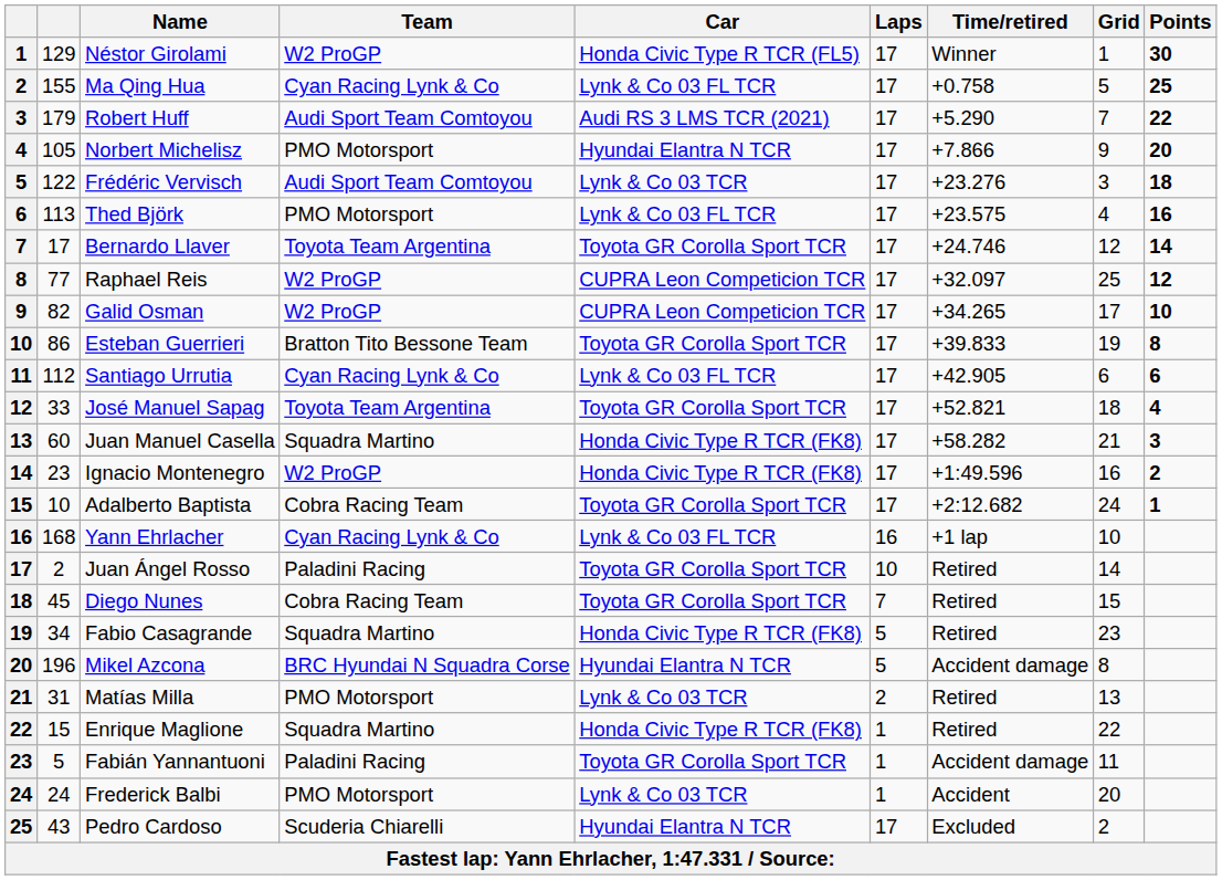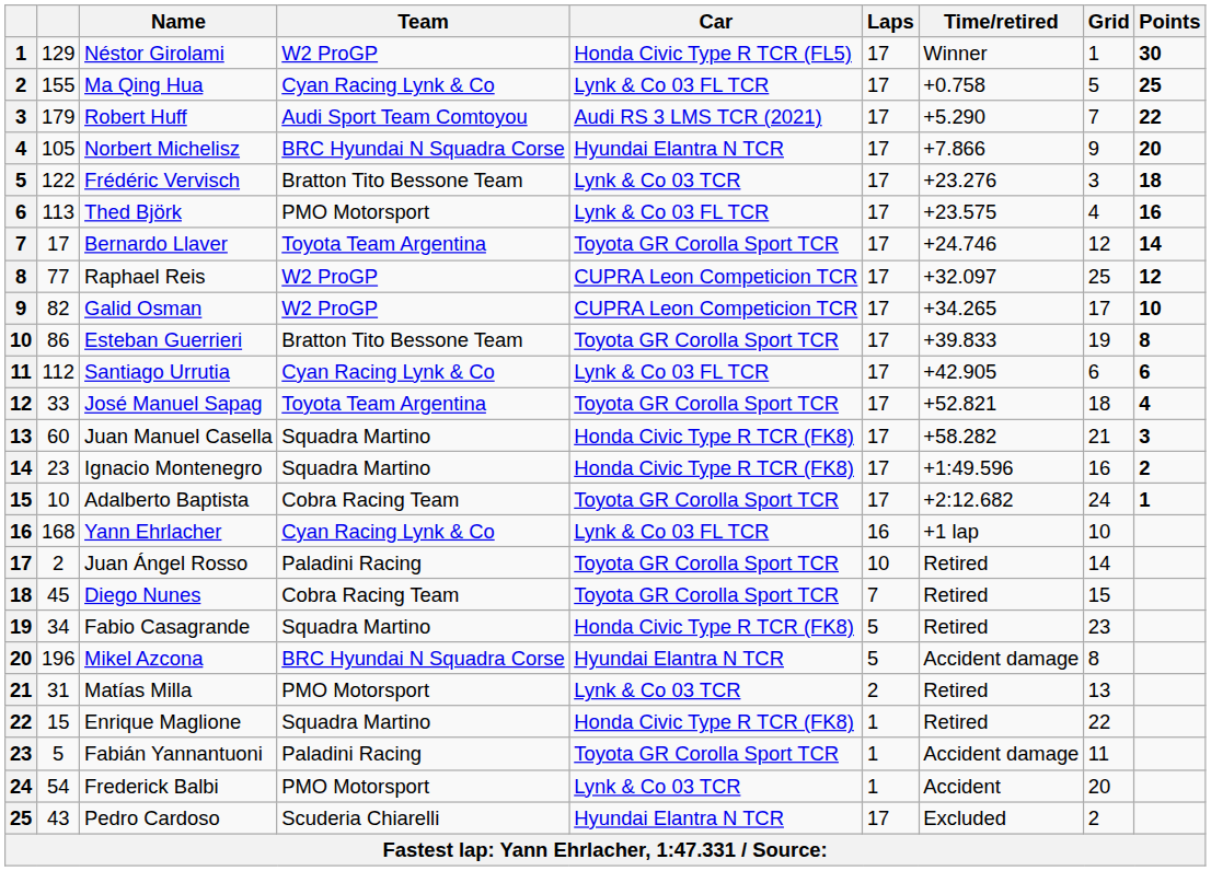 <table class="wikitable sortable" style="font-size: 95%;">
 <tr>
 <th></th>
 <th></th>
 <th>Name</th>
 <th>Team</th>
 <th>Car</th>
 <th>Laps</th>
 <th>Time/retired</th>
 <th>Grid</th>
 <th>Points</th>
 </tr>
 <tr>
 <th>1</th>
 <td align=center>129</td>
 <td> <a href='#'>Néstor Girolami</a></td>
 <td><a href='#'>W2 ProGP</a></td>
 <td><a href='#'>Honda Civic Type R TCR (FL5)</a></td>
 <td>17</td>
 <td>Winner</td>
 <td>1</td>
 <td><strong>30</strong></td>
 </tr>
 <tr>
 <th>2</th>
 <td align=center>155</td>
 <td> <a href='#'>Ma Qing Hua</a></td>
 <td><a href='#'>Cyan Racing Lynk & Co</a></td>
 <td><a href='#'>Lynk & Co 03 FL TCR</a></td>
 <td>17</td>
 <td>+0.758</td>
 <td>5</td>
 <td><strong>25</strong></td>
 </tr>
 <tr>
 <th>3</th>
 <td align=center>179</td>
 <td> <a href='#'>Robert Huff</a></td>
 <td><a href='#'>Audi Sport Team Comtoyou</a></td>
 <td><a href='#'>Audi RS 3 LMS TCR (2021)</a></td>
 <td>17</td>
 <td>+5.290</td>
 <td>7</td>
 <td><strong>22</strong></td>
 </tr>
 <tr>
 <th>4</th>
 <td align=center>105</td>
 <td> <a href='#'>Norbert Michelisz</a></td>
-<td>PMO Motorsport</td>
+<td><a href='#'>BRC Hyundai N Squadra Corse</a></td>
 <td><a href='#'>Hyundai Elantra N TCR</a></td>
 <td>17</td>
 <td>+7.866</td>
 <td>9</td>
 <td><strong>20</strong></td>
 </tr>
 <tr>
 <th>5</th>
 <td align=center>122</td>
 <td> <a href='#'>Frédéric Vervisch</a></td>
-<td><a href='#'>Audi Sport Team Comtoyou</a></td>
+<td>Bratton Tito Bessone Team</td>
 <td><a href='#'>Lynk & Co 03 TCR</a></td>
 <td>17</td>
 <td>+23.276</td>
 <td>3</td>
 <td><strong>18</strong></td>
 </tr>
 <tr>
 <th>6</th>
 <td align=center>113</td>
 <td> <a href='#'>Thed Björk</a></td>
 <td>PMO Motorsport</td>
 <td><a href='#'>Lynk & Co 03 FL TCR</a></td>
 <td>17</td>
 <td>+23.575</td>
 <td>4</td>
 <td><strong>16</strong></td>
 </tr>
 <tr>
 <th>7</th>
 <td align=center>17</td>
 <td> <a href='#'>Bernardo Llaver</a></td>
 <td><a href='#'>Toyota Team Argentina</a></td>
 <td><a href='#'>Toyota GR Corolla Sport TCR</a></td>
 <td>17</td>
 <td>+24.746</td>
 <td>12</td>
 <td><strong>14</strong></td>
 </tr>
 <tr>
 <th>8</th>
 <td align=center>77</td>
 <td> Raphael Reis</td>
 <td><a href='#'>W2 ProGP</a></td>
 <td><a href='#'>CUPRA Leon Competicion TCR</a></td>
 <td>17</td>
 <td>+32.097</td>
 <td>25</td>
 <td><strong>12</strong></td>
 </tr>
 <tr>
 <th>9</th>
 <td align=center>82</td>
 <td> <a href='#'>Galid Osman</a></td>
 <td><a href='#'>W2 ProGP</a></td>
 <td><a href='#'>CUPRA Leon Competicion TCR</a></td>
 <td>17</td>
 <td>+34.265</td>
 <td>17</td>
 <td><strong>10</strong></td>
 </tr>
 <tr>
 <th>10</th>
 <td align=center>86</td>
 <td> <a href='#'>Esteban Guerrieri</a></td>
 <td>Bratton Tito Bessone Team</td>
 <td><a href='#'>Toyota GR Corolla Sport TCR</a></td>
 <td>17</td>
 <td>+39.833</td>
 <td>19</td>
 <td><strong>8</strong></td>
 </tr>
 <tr>
 <th>11</th>
 <td align=center>112</td>
 <td> <a href='#'>Santiago Urrutia</a></td>
 <td><a href='#'>Cyan Racing Lynk & Co</a></td>
 <td><a href='#'>Lynk & Co 03 FL TCR</a></td>
 <td>17</td>
 <td>+42.905</td>
 <td>6</td>
 <td><strong>6</strong></td>
 </tr>
 <tr>
 <th>12</th>
 <td align=center>33</td>
 <td> <a href='#'>José Manuel Sapag</a></td>
 <td><a href='#'>Toyota Team Argentina</a></td>
 <td><a href='#'>Toyota GR Corolla Sport TCR</a></td>
 <td>17</td>
 <td>+52.821</td>
 <td>18</td>
 <td><strong>4</strong></td>
 </tr>
 <tr>
 <th>13</th>
 <td align=center>60</td>
 <td> Juan Manuel Casella</td>
 <td>Squadra Martino</td>
 <td><a href='#'>Honda Civic Type R TCR (FK8)</a></td>
 <td>17</td>
 <td>+58.282</td>
 <td>21</td>
 <td><strong>3</strong></td>
 </tr>
 <tr>
 <th>14</th>
 <td align=center>23</td>
 <td> Ignacio Montenegro</td>
-<td><a href='#'>W2 ProGP</a></td>
+<td>Squadra Martino</td>
 <td><a href='#'>Honda Civic Type R TCR (FK8)</a></td>
 <td>17</td>
 <td>+1:49.596</td>
 <td>16</td>
 <td><strong>2</strong></td>
 </tr>
 <tr>
 <th>15</th>
 <td align=center>10</td>
 <td> Adalberto Baptista</td>
 <td>Cobra Racing Team</td>
 <td><a href='#'>Toyota GR Corolla Sport TCR</a></td>
 <td>17</td>
 <td>+2:12.682</td>
 <td>24</td>
 <td><strong>1</strong></td>
 </tr>
 <tr>
 <th>16</th>
 <td align=center>168</td>
 <td> <a href='#'>Yann Ehrlacher</a></td>
 <td><a href='#'>Cyan Racing Lynk & Co</a></td>
 <td><a href='#'>Lynk & Co 03 FL TCR</a></td>
 <td>16</td>
 <td>+1 lap</td>
 <td>10</td>
 <td></td>
 </tr>
 <tr>
 <th>17</th>
 <td align=center>2</td>
 <td> Juan Ángel Rosso</td>
 <td>Paladini Racing</td>
 <td><a href='#'>Toyota GR Corolla Sport TCR</a></td>
 <td>10</td>
 <td>Retired</td>
 <td>14</td>
 <td></td>
 </tr>
 <tr>
 <th>18</th>
 <td align=center>45</td>
 <td> <a href='#'>Diego Nunes</a></td>
 <td>Cobra Racing Team</td>
 <td><a href='#'>Toyota GR Corolla Sport TCR</a></td>
 <td>7</td>
 <td>Retired</td>
 <td>15</td>
 <td></td>
 </tr>
 <tr>
 <th>19</th>
 <td align=center>34</td>
 <td> Fabio Casagrande</td>
 <td>Squadra Martino</td>
 <td><a href='#'>Honda Civic Type R TCR (FK8)</a></td>
 <td>5</td>
 <td>Retired</td>
 <td>23</td>
 <td></td>
 </tr>
 <tr>
 <th>20</th>
 <td align=center>196</td>
 <td> <a href='#'>Mikel Azcona</a></td>
 <td> <a href='#'>BRC Hyundai N Squadra Corse</a></td>
 <td><a href='#'>Hyundai Elantra N TCR</a></td>
 <td>5</td>
 <td>Accident damage</td>
 <td>8</td>
 <td></td>
 </tr>
 <tr>
 <th>21</th>
 <td align=center>31</td>
 <td> Matías Milla</td>
 <td>PMO Motorsport</td>
 <td><a href='#'>Lynk & Co 03 TCR</a></td>
 <td>2</td>
 <td>Retired</td>
 <td>13</td>
 <td></td>
 </tr>
 <tr>
 <th>22</th>
 <td align=center>15</td>
 <td> Enrique Maglione</td>
 <td>Squadra Martino</td>
 <td><a href='#'>Honda Civic Type R TCR (FK8)</a></td>
 <td>1</td>
 <td>Retired</td>
 <td>22</td>
 <td></td>
 </tr>
 <tr>
 <th>23</th>
 <td align=center>5</td>
 <td> Fabián Yannantuoni</td>
 <td>Paladini Racing</td>
 <td><a href='#'>Toyota GR Corolla Sport TCR</a></td>
 <td>1</td>
 <td>Accident damage</td>
 <td>11</td>
 <td></td>
 </tr>
 <tr>
 <th>24</th>
-<td align=center>24</td>
+<td align=center>54</td>
 <td> Frederick Balbi</td>
 <td>PMO Motorsport</td>
 <td><a href='#'>Lynk & Co 03 TCR</a></td>
 <td>1</td>
 <td>Accident</td>
 <td>20</td>
 <td></td>
 </tr>
 <tr>
 <th>25</th>
 <td align=center>43</td>
 <td> Pedro Cardoso</td>
 <td>Scuderia Chiarelli</td>
 <td><a href='#'>Hyundai Elantra N TCR</a></td>
 <td>17</td>
 <td>Excluded</td>
 <td>2</td>
 <td></td>
 </tr>
 <tr>
 <th colspan=9>Fastest lap: Yann Ehrlacher, 1:47.331 / Source:</th>
 </tr>
 </table>
